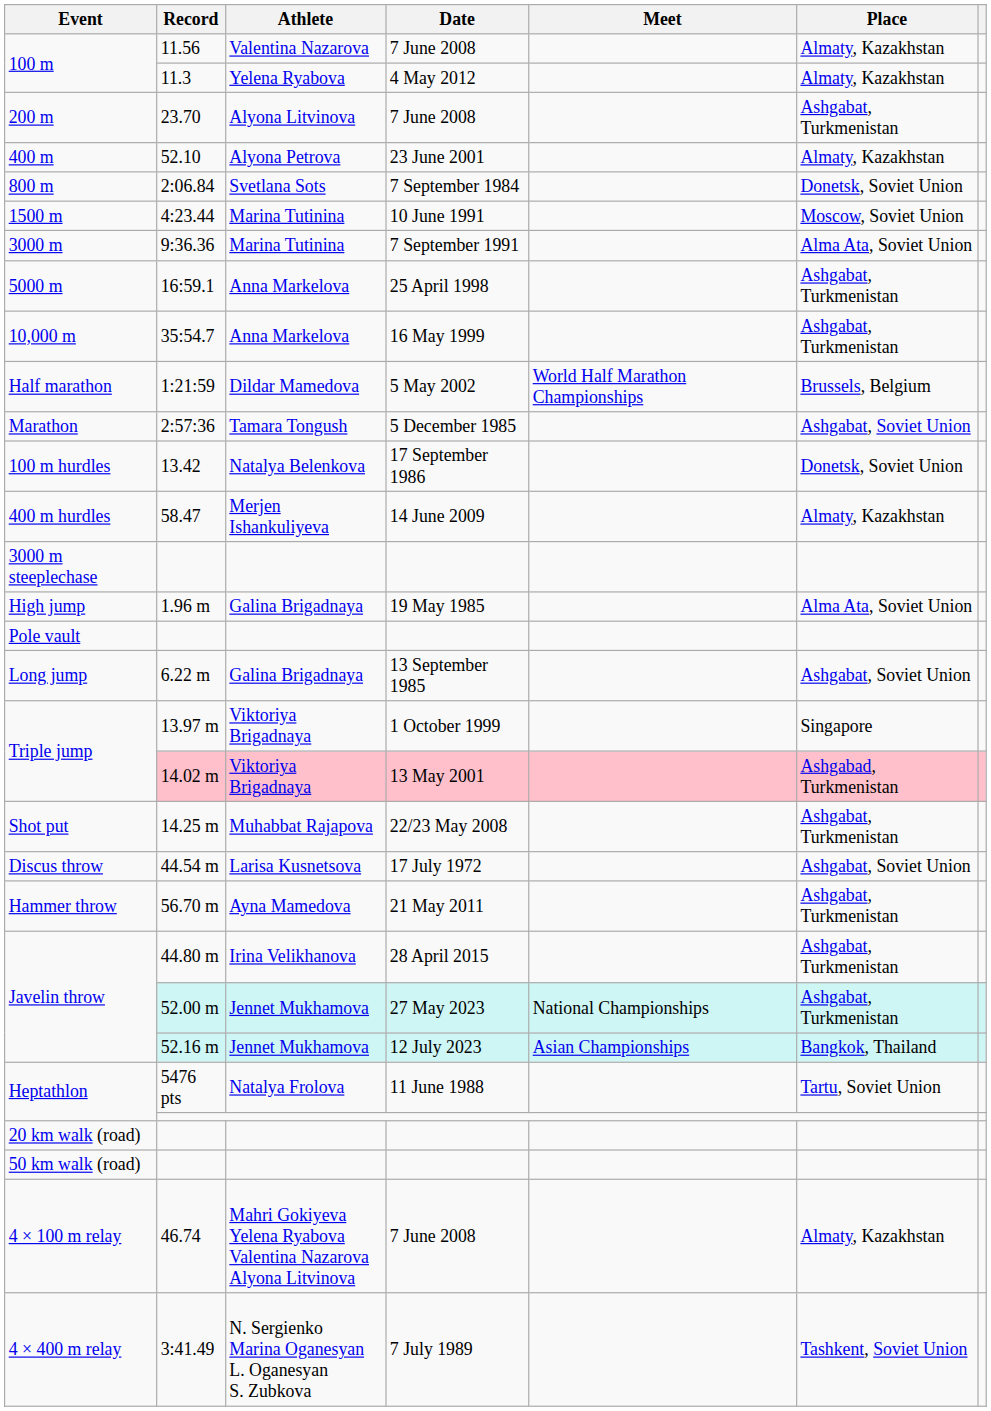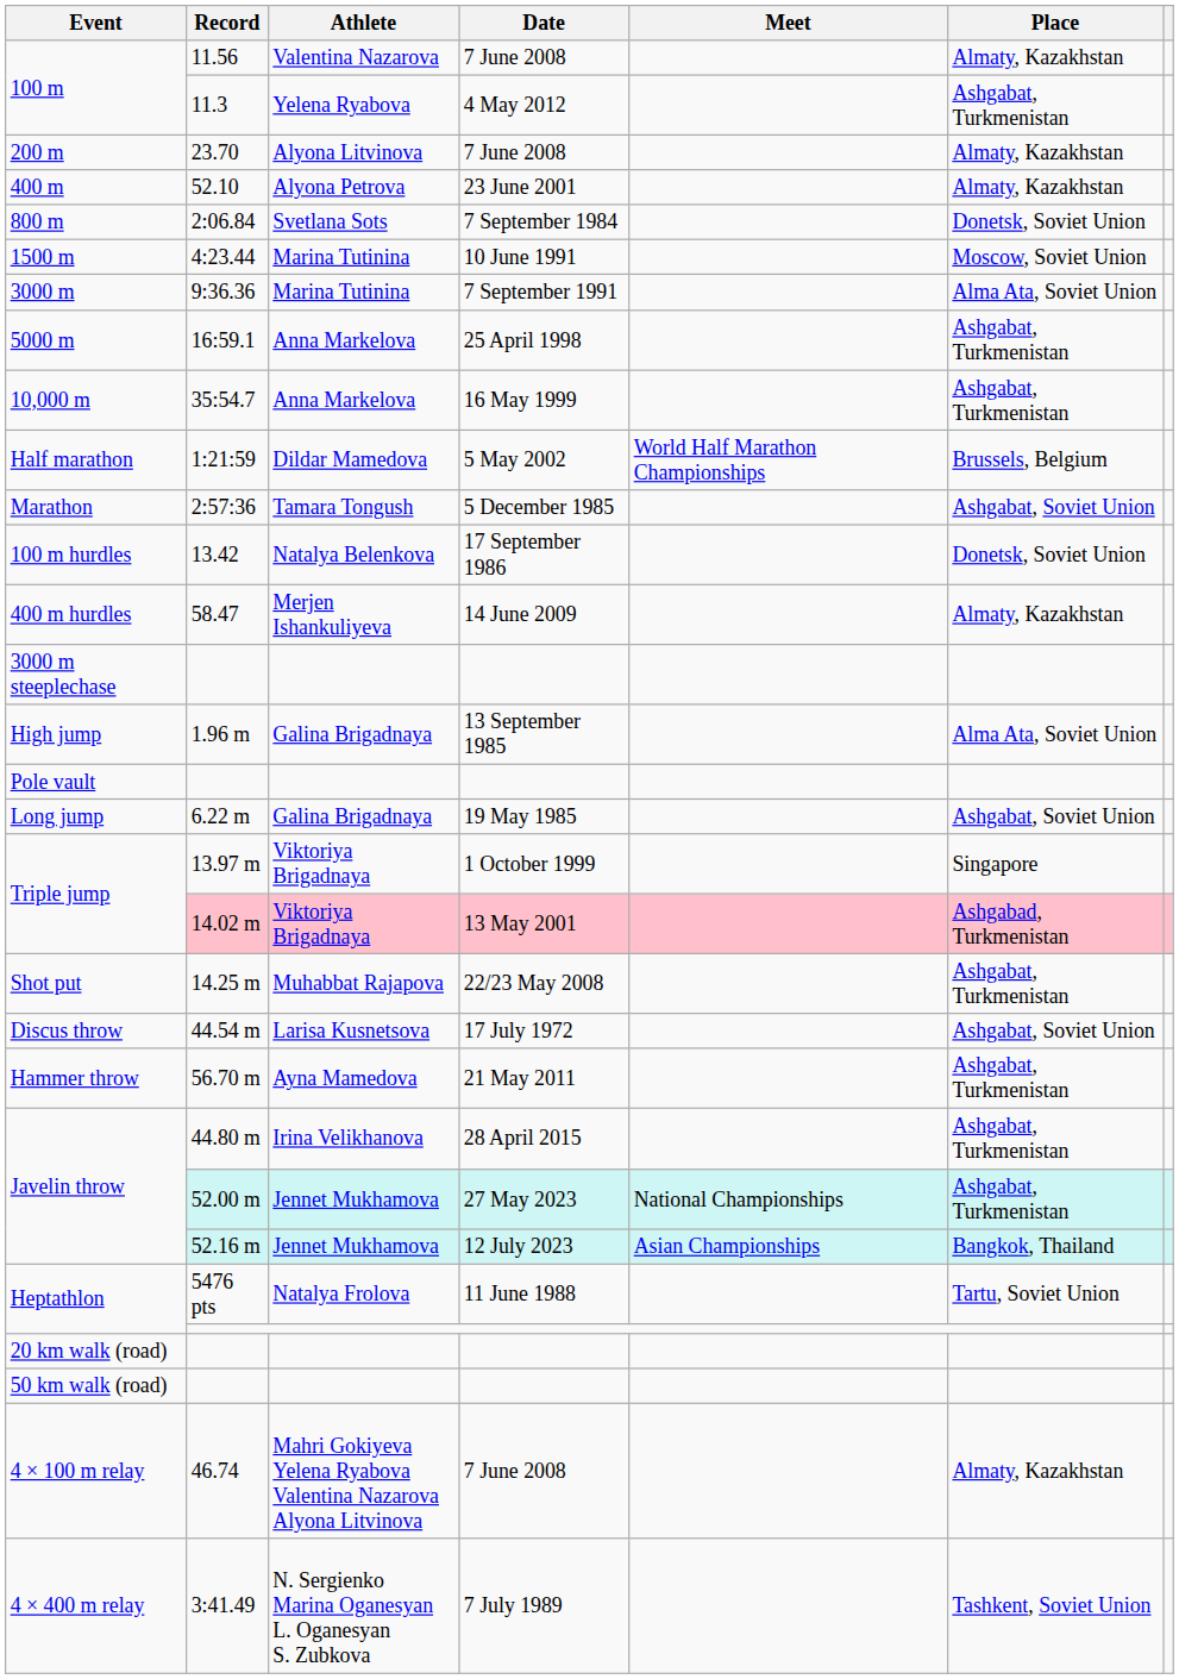 <table class="wikitable" style="font-size:95%; width: 95%;">
 <tr>
 <th>Event</th>
 <th>Record</th>
 <th>Athlete</th>
 <th>Date</th>
 <th>Meet</th>
 <th>Place</th>
 <th></th>
 </tr>
 <tr>
 <td rowspan=2><a href='#'>100 m</a></td>
 <td>11.56 </td>
 <td><a href='#'>Valentina Nazarova</a></td>
 <td>7 June 2008</td>
 <td></td>
 <td><a href='#'>Almaty</a>, Kazakhstan</td>
 <td></td>
 </tr>
 <tr>
 <td>11.3 </td>
 <td><a href='#'>Yelena Ryabova</a></td>
 <td>4 May 2012</td>
 <td></td>
-<td><a href='#'>Almaty</a>, Kazakhstan</td>
+<td><a href='#'>Ashgabat</a>, Turkmenistan</td>
 <td></td>
 </tr>
 <tr>
 <td><a href='#'>200 m</a></td>
 <td>23.70 </td>
 <td><a href='#'>Alyona Litvinova</a></td>
 <td>7 June 2008</td>
 <td></td>
-<td><a href='#'>Ashgabat</a>, Turkmenistan</td>
+<td><a href='#'>Almaty</a>, Kazakhstan</td>
 <td></td>
 </tr>
 <tr>
 <td><a href='#'>400 m</a></td>
 <td>52.10</td>
 <td><a href='#'>Alyona Petrova</a></td>
 <td>23 June 2001</td>
 <td></td>
 <td><a href='#'>Almaty</a>, Kazakhstan</td>
 <td></td>
 </tr>
 <tr>
 <td><a href='#'>800 m</a></td>
 <td>2:06.84</td>
 <td><a href='#'>Svetlana Sots</a></td>
 <td>7 September 1984</td>
 <td></td>
 <td><a href='#'>Donetsk</a>, Soviet Union</td>
 <td></td>
 </tr>
 <tr>
 <td><a href='#'>1500 m</a></td>
 <td>4:23.44</td>
 <td><a href='#'>Marina Tutinina</a></td>
 <td>10 June 1991</td>
 <td></td>
 <td><a href='#'>Moscow</a>, Soviet Union</td>
 <td></td>
 </tr>
 <tr>
 <td><a href='#'>3000 m</a></td>
 <td>9:36.36</td>
 <td><a href='#'>Marina Tutinina</a></td>
 <td>7 September 1991</td>
 <td></td>
 <td><a href='#'>Alma Ata</a>, Soviet Union</td>
 <td></td>
 </tr>
 <tr>
 <td><a href='#'>5000 m</a></td>
 <td>16:59.1 </td>
 <td><a href='#'>Anna Markelova</a></td>
 <td>25 April 1998</td>
 <td></td>
 <td><a href='#'>Ashgabat</a>, Turkmenistan</td>
 <td></td>
 </tr>
 <tr>
 <td><a href='#'>10,000 m</a></td>
 <td>35:54.7 </td>
 <td><a href='#'>Anna Markelova</a></td>
 <td>16 May 1999</td>
 <td></td>
 <td><a href='#'>Ashgabat</a>, Turkmenistan</td>
 <td></td>
 </tr>
 <tr>
 <td><a href='#'>Half marathon</a></td>
 <td>1:21:59</td>
 <td><a href='#'>Dildar Mamedova</a></td>
 <td>5 May 2002</td>
 <td><a href='#'>World Half Marathon Championships</a></td>
 <td><a href='#'>Brussels</a>, Belgium</td>
 <td></td>
 </tr>
 <tr>
 <td><a href='#'>Marathon</a></td>
 <td>2:57:36</td>
 <td><a href='#'>Tamara Tongush</a></td>
 <td>5 December 1985</td>
 <td></td>
 <td><a href='#'>Ashgabat</a>, <a href='#'>Soviet Union</a></td>
 <td></td>
 </tr>
 <tr>
 <td><a href='#'>100 m hurdles</a></td>
 <td>13.42</td>
 <td><a href='#'>Natalya Belenkova</a></td>
 <td>17 September 1986</td>
 <td></td>
 <td><a href='#'>Donetsk</a>, Soviet Union</td>
 <td></td>
 </tr>
 <tr>
 <td><a href='#'>400 m hurdles</a></td>
 <td>58.47</td>
 <td><a href='#'>Merjen Ishankuliyeva</a></td>
 <td>14 June 2009</td>
 <td></td>
 <td><a href='#'>Almaty</a>, Kazakhstan</td>
 <td></td>
 </tr>
 <tr>
 <td><a href='#'>3000 m steeplechase</a></td>
 <td></td>
 <td></td>
 <td></td>
 <td></td>
 <td></td>
 <td></td>
 </tr>
 <tr>
 <td><a href='#'>High jump</a></td>
 <td>1.96 m</td>
 <td><a href='#'>Galina Brigadnaya</a></td>
-<td>19 May 1985</td>
+<td>13 September 1985</td>
 <td></td>
 <td><a href='#'>Alma Ata</a>, Soviet Union</td>
 <td></td>
 </tr>
 <tr>
 <td><a href='#'>Pole vault</a></td>
 <td></td>
 <td></td>
 <td></td>
 <td></td>
 <td></td>
 <td></td>
 </tr>
 <tr>
 <td><a href='#'>Long jump</a></td>
 <td>6.22 m</td>
 <td><a href='#'>Galina Brigadnaya</a></td>
-<td>13 September 1985</td>
+<td>19 May 1985</td>
 <td></td>
 <td><a href='#'>Ashgabat</a>, Soviet Union</td>
 <td></td>
 </tr>
 <tr>
 <td rowspan=2><a href='#'>Triple jump</a></td>
 <td>13.97 m </td>
 <td><a href='#'>Viktoriya Brigadnaya</a></td>
 <td>1 October 1999</td>
 <td></td>
 <td>Singapore</td>
 <td></td>
 </tr>
 <tr style="background:pink">
 <td>14.02 m </td>
 <td><a href='#'>Viktoriya Brigadnaya</a></td>
 <td>13 May 2001</td>
 <td></td>
 <td><a href='#'>Ashgabad</a>, Turkmenistan</td>
 <td></td>
 </tr>
 <tr>
 <td><a href='#'>Shot put</a></td>
 <td>14.25 m</td>
 <td><a href='#'>Muhabbat Rajapova</a></td>
 <td>22/23 May 2008</td>
 <td></td>
 <td><a href='#'>Ashgabat</a>, Turkmenistan</td>
 <td></td>
 </tr>
 <tr>
 <td><a href='#'>Discus throw</a></td>
 <td>44.54 m</td>
 <td><a href='#'>Larisa Kusnetsova</a></td>
 <td>17 July 1972</td>
 <td></td>
 <td><a href='#'>Ashgabat</a>, Soviet Union</td>
 <td></td>
 </tr>
 <tr>
 <td><a href='#'>Hammer throw</a></td>
 <td>56.70 m</td>
 <td><a href='#'>Ayna Mamedova</a></td>
 <td>21 May 2011</td>
 <td></td>
 <td><a href='#'>Ashgabat</a>, Turkmenistan</td>
 <td></td>
 </tr>
 <tr>
 <td rowspan=3><a href='#'>Javelin throw</a></td>
 <td>44.80 m</td>
 <td><a href='#'>Irina Velikhanova</a></td>
 <td>28 April 2015</td>
 <td></td>
 <td><a href='#'>Ashgabat</a>, Turkmenistan</td>
 <td></td>
 </tr>
 <tr bgcolor=#CEF6F5>
 <td>52.00 m</td>
 <td><a href='#'>Jennet Mukhamova</a></td>
 <td>27 May 2023</td>
 <td>National Championships</td>
 <td><a href='#'>Ashgabat</a>, Turkmenistan</td>
 <td></td>
 </tr>
 <tr bgcolor="#CEF6F5">
 <td>52.16 m</td>
 <td><a href='#'>Jennet Mukhamova</a></td>
 <td>12 July 2023</td>
 <td><a href='#'>Asian Championships</a></td>
 <td><a href='#'>Bangkok</a>, Thailand</td>
 <td></td>
 </tr>
 <tr>
 <td rowspan=2><a href='#'>Heptathlon</a></td>
 <td>5476 pts</td>
 <td><a href='#'>Natalya Frolova</a></td>
 <td>11 June 1988</td>
 <td></td>
 <td><a href='#'>Tartu</a>, Soviet Union</td>
 <td></td>
 </tr>
 <tr>
 <td colspan=5></td>
 <td></td>
 </tr>
 <tr>
 <td><a href='#'>20 km walk</a> (road)</td>
 <td></td>
 <td></td>
 <td></td>
 <td></td>
 <td></td>
 <td></td>
 </tr>
 <tr>
 <td><a href='#'>50 km walk</a> (road)</td>
 <td></td>
 <td></td>
 <td></td>
 <td></td>
 <td></td>
 <td></td>
 </tr>
 <tr>
 <td><a href='#'>4 × 100 m relay</a></td>
 <td>46.74</td>
 <td><br><a href='#'>Mahri Gokiyeva</a><br><a href='#'>Yelena Ryabova</a><br><a href='#'>Valentina Nazarova</a><br><a href='#'>Alyona Litvinova</a></td>
 <td>7 June 2008</td>
 <td></td>
 <td><a href='#'>Almaty</a>, Kazakhstan</td>
 <td></td>
 </tr>
 <tr>
 <td><a href='#'>4 × 400 m relay</a></td>
 <td>3:41.49</td>
 <td><br>N. Sergienko<br><a href='#'>Marina Oganesyan</a><br>L. Oganesyan<br>S. Zubkova</td>
 <td>7 July 1989</td>
 <td></td>
 <td><a href='#'>Tashkent</a>, <a href='#'>Soviet Union</a></td>
 <td></td>
 </tr>
 </table>
